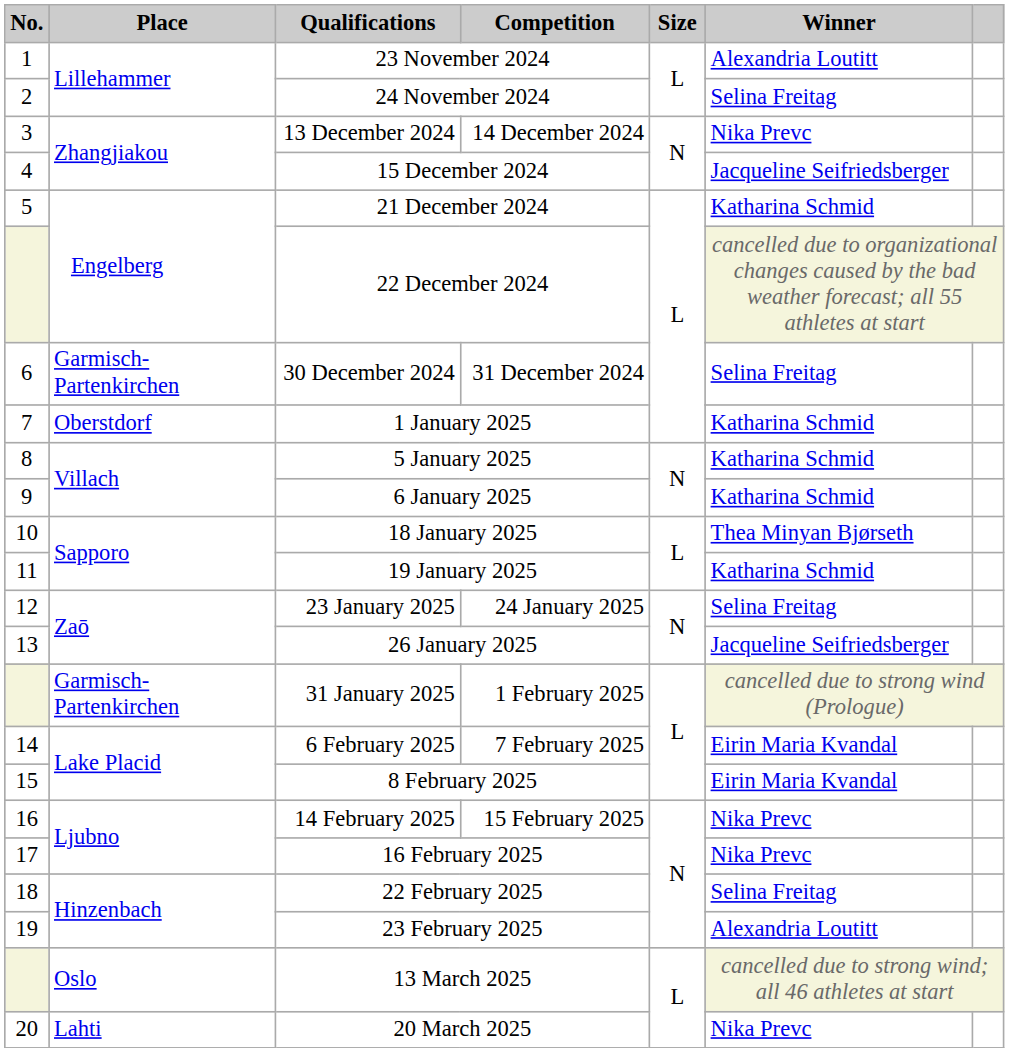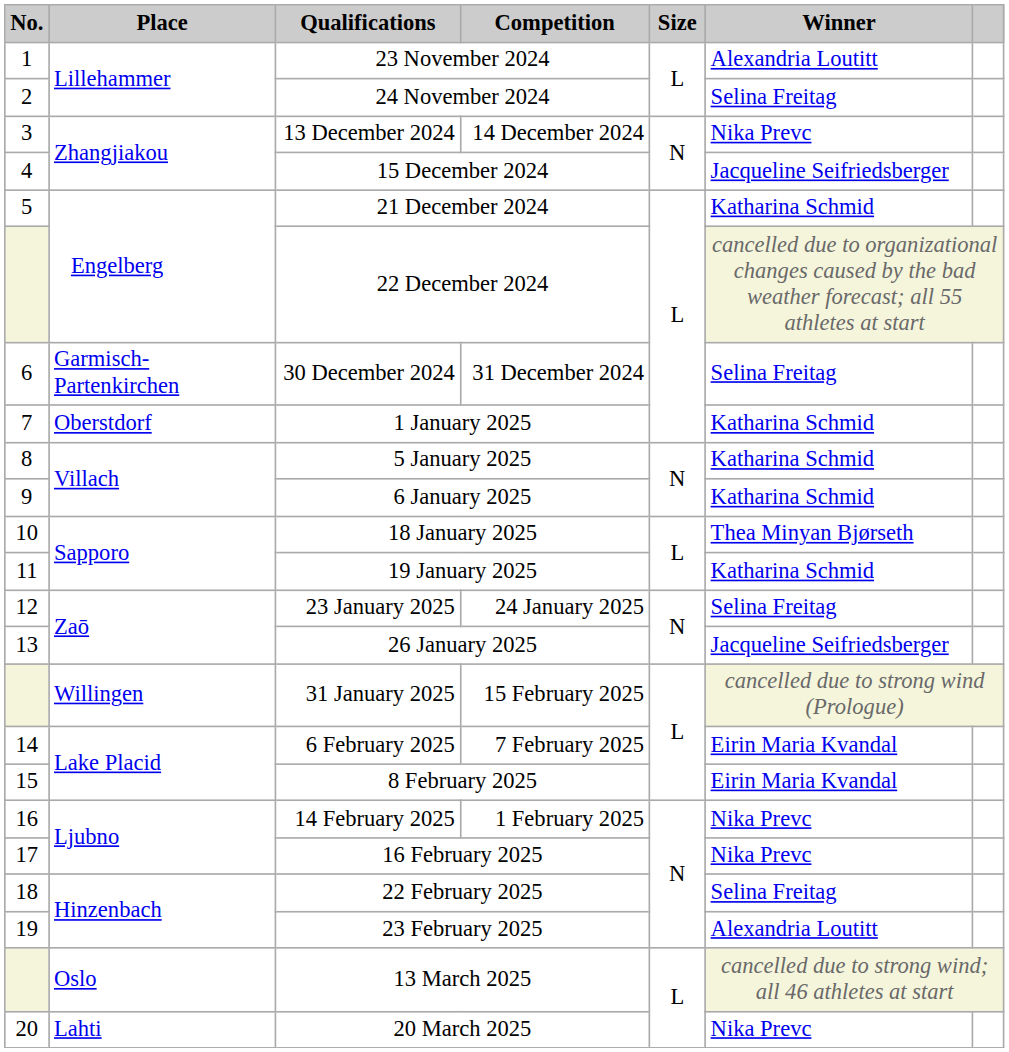 <table class="wikitable plainrowheaders" style="background:#fff; font-size:86%; width=60%; line-height:16px; border:grey solid 1px; border-collapse:collapse;">
 <tr style="background:#ccc; text-align:center;">
 <th style="background-color: #ccc;" width=20>No.</th>
 <th style="background-color: #ccc;" width=165>Place</th>
 <th style="background-color: #ccc;" width=120>Qualifications</th>
 <th style="background-color: #ccc;" width=130>Competition</th>
 <th style="background-color: #ccc;" width=30>Size</th>
 <th style="background-color: #ccc;" width=200>Winner</th>
 <th scope="col" style="background:#ccc; width:20px;"></th>
 </tr>
 <tr>
 <td align=center>1</td>
 <td rowspan="2"> <a href='#'>Lillehammer</a></td>
 <td colspan=2 align=center>23 November 2024</td>
 <td rowspan="2" align=center>L</td>
 <td> <a href='#'>Alexandria Loutitt</a></td>
 <td></td>
 </tr>
 <tr>
 <td align=center>2</td>
 <td colspan=2 align=center>24 November 2024</td>
 <td> <a href='#'>Selina Freitag</a></td>
 <td></td>
 </tr>
 <tr>
 <td align=center>3</td>
 <td rowspan="2"> <a href='#'>Zhangjiakou</a></td>
 <td align=right>13 December 2024</td>
 <td align=right>14 December 2024</td>
 <td rowspan="2" align=center>N</td>
 <td> <a href='#'>Nika Prevc</a></td>
 <td></td>
 </tr>
 <tr>
 <td align=center>4</td>
 <td colspan=2 align=center>15 December 2024</td>
 <td> <a href='#'>Jacqueline Seifriedsberger</a></td>
 <td></td>
 </tr>
 <tr>
 <td align=center>5</td>
 <td rowspan=2>   <a href='#'>Engelberg</a></td>
 <td colspan=2 align=center>21 December 2024</td>
 <td rowspan="4" align=center>L</td>
 <td> <a href='#'>Katharina Schmid</a></td>
 <td></td>
 </tr>
 <tr>
 <td bgcolor="F5F5DC"></td>
 <td colspan=2 align=center>22 December 2024</td>
 <td colspan=2 align=center bgcolor="F5F5DC" style=color:#696969><em>cancelled due to organizational changes caused by the bad weather forecast; all 55 athletes at start</em></td>
 </tr>
 <tr>
 <td align=center>6</td>
 <td> <a href='#'>Garmisch-Partenkirchen</a></td>
 <td align=right>30 December 2024</td>
 <td align=right>31 December 2024</td>
 <td> <a href='#'>Selina Freitag</a></td>
 <td></td>
 </tr>
 <tr>
 <td align=center>7</td>
 <td> <a href='#'>Oberstdorf</a></td>
 <td colspan=2 align=center>1 January 2025</td>
 <td> <a href='#'>Katharina Schmid</a></td>
 <td></td>
 </tr>
 <tr>
 <td align=center>8</td>
 <td rowspan=2> <a href='#'>Villach</a></td>
 <td colspan=2 align=center>5 January 2025</td>
 <td rowspan="2" align=center>N</td>
 <td> <a href='#'>Katharina Schmid</a></td>
 <td></td>
 </tr>
 <tr>
 <td align=center>9</td>
 <td colspan=2 align=center>6 January 2025</td>
 <td> <a href='#'>Katharina Schmid</a></td>
 <td></td>
 </tr>
 <tr>
 <td align=center>10</td>
 <td rowspan=2> <a href='#'>Sapporo</a></td>
 <td colspan=2 align=center>18 January 2025</td>
 <td rowspan="2" align=center>L</td>
 <td> <a href='#'>Thea Minyan Bjørseth</a></td>
 <td></td>
 </tr>
 <tr>
 <td align=center>11</td>
 <td colspan=2 align=center>19 January 2025</td>
 <td> <a href='#'>Katharina Schmid</a></td>
 <td></td>
 </tr>
 <tr>
 <td align=center>12</td>
 <td rowspan="2"> <a href='#'>Zaō</a></td>
 <td align=right>23 January 2025</td>
 <td align=right>24 January 2025</td>
 <td rowspan="2" align=center>N</td>
 <td> <a href='#'>Selina Freitag</a></td>
 <td></td>
 </tr>
 <tr>
 <td align=center>13</td>
 <td colspan=2 align=center>26 January 2025</td>
 <td> <a href='#'>Jacqueline Seifriedsberger</a></td>
 <td></td>
 </tr>
 <tr>
 <td bgcolor="F5F5DC"></td>
-<td> <a href='#'>Garmisch-Partenkirchen</a></td>
+<td> <a href='#'>Willingen</a></td>
 <td align=right>31 January 2025</td>
-<td align=right>1 February 2025</td>
+<td align=right>15 February 2025</td>
 <td rowspan="3" align=center>L</td>
 <td colspan=2 align=center bgcolor="F5F5DC" style=color:#696969><em>cancelled due to strong wind (Prologue)</em></td>
 </tr>
 <tr>
 <td align=center>14</td>
 <td rowspan="2"> <a href='#'>Lake Placid</a></td>
 <td align=right>6 February 2025</td>
 <td align=right>7 February 2025</td>
 <td> <a href='#'>Eirin Maria Kvandal</a></td>
 <td></td>
 </tr>
 <tr>
 <td align=center>15</td>
 <td colspan=2 align=center>8 February 2025</td>
 <td> <a href='#'>Eirin Maria Kvandal</a></td>
 <td></td>
 </tr>
 <tr>
 <td align=center>16</td>
 <td rowspan="2"> <a href='#'>Ljubno</a></td>
 <td align=right>14 February 2025</td>
-<td align=right>15 February 2025</td>
+<td align=right>1 February 2025</td>
 <td rowspan="4" align=center>N</td>
 <td> <a href='#'>Nika Prevc</a></td>
 <td></td>
 </tr>
 <tr>
 <td align=center>17</td>
 <td colspan=2 align=center>16 February 2025</td>
 <td> <a href='#'>Nika Prevc</a></td>
 <td></td>
 </tr>
 <tr>
 <td align=center>18</td>
 <td rowspan="2"> <a href='#'>Hinzenbach</a></td>
 <td colspan=2 align=center>22 February 2025</td>
 <td> <a href='#'>Selina Freitag</a></td>
 <td></td>
 </tr>
 <tr>
 <td align=center>19</td>
 <td colspan=2 align=center>23 February 2025</td>
 <td> <a href='#'>Alexandria Loutitt</a></td>
 <td></td>
 </tr>
 <tr>
 <td bgcolor="F5F5DC"></td>
 <td> <a href='#'>Oslo</a></td>
 <td colspan=2 align=center>13 March 2025</td>
 <td rowspan="2" align=center>L</td>
 <td colspan=2 align=center bgcolor="F5F5DC" style=color:#696969><em>cancelled due to strong wind; all 46 athletes at start</em></td>
 </tr>
 <tr>
 <td align=center>20</td>
 <td> <a href='#'>Lahti</a></td>
 <td colspan=2 align=center>20 March 2025</td>
 <td> <a href='#'>Nika Prevc</a></td>
 <td></td>
 </tr>
 </table>
